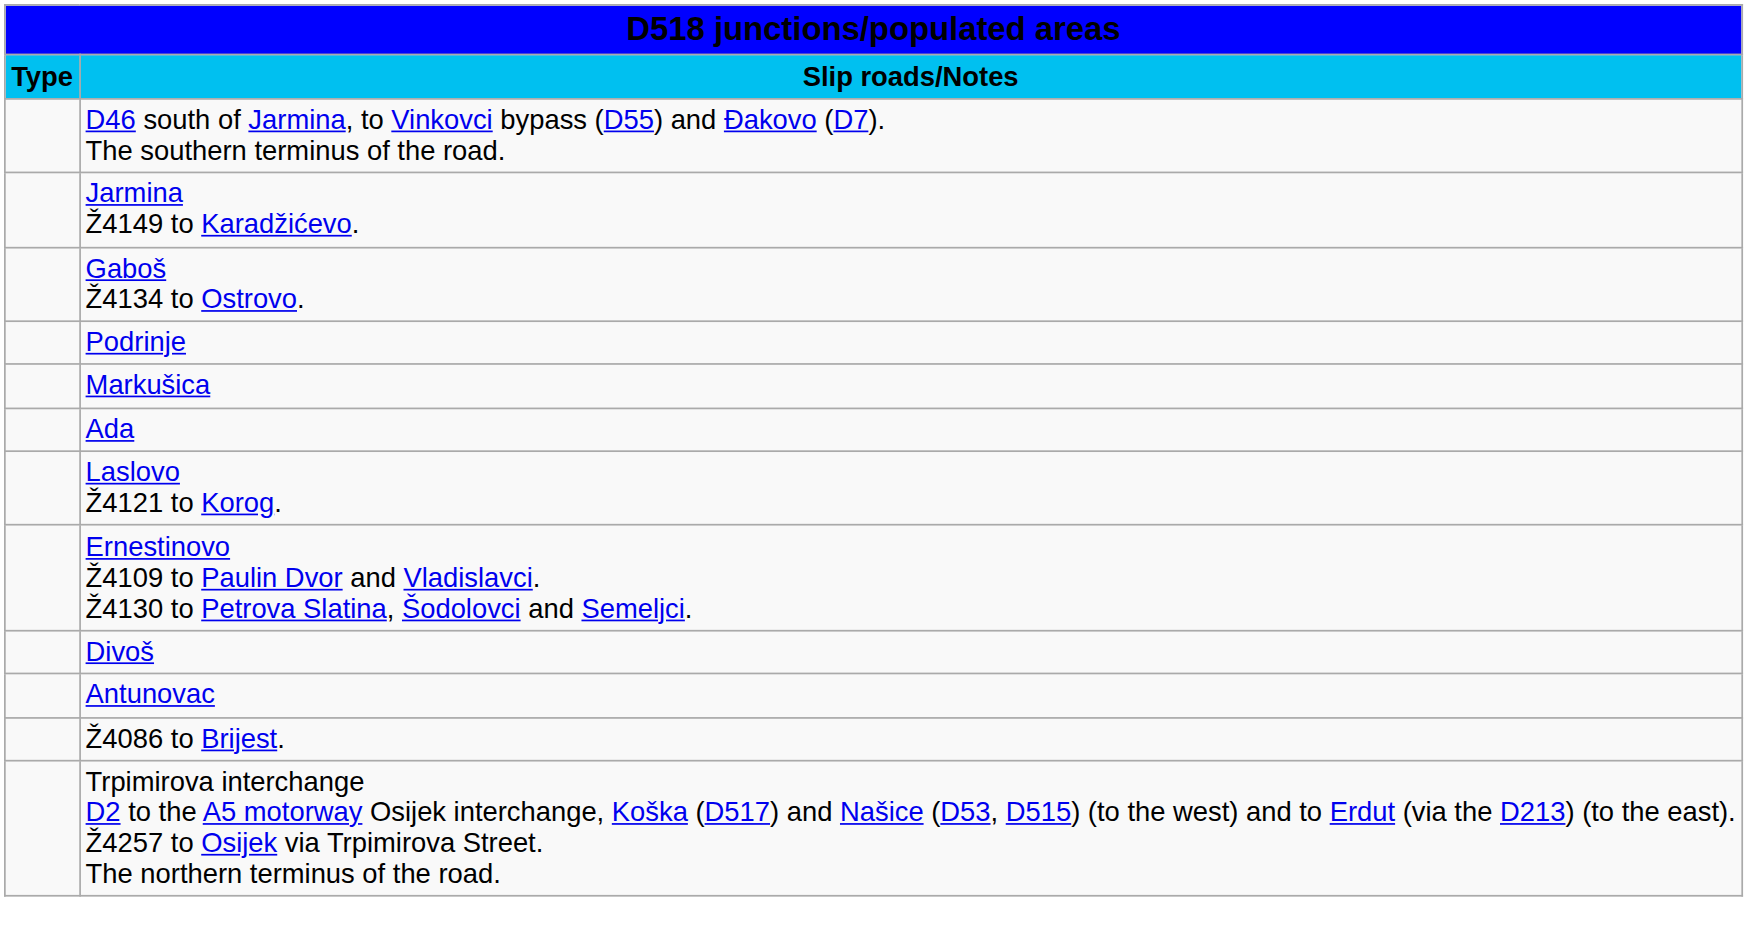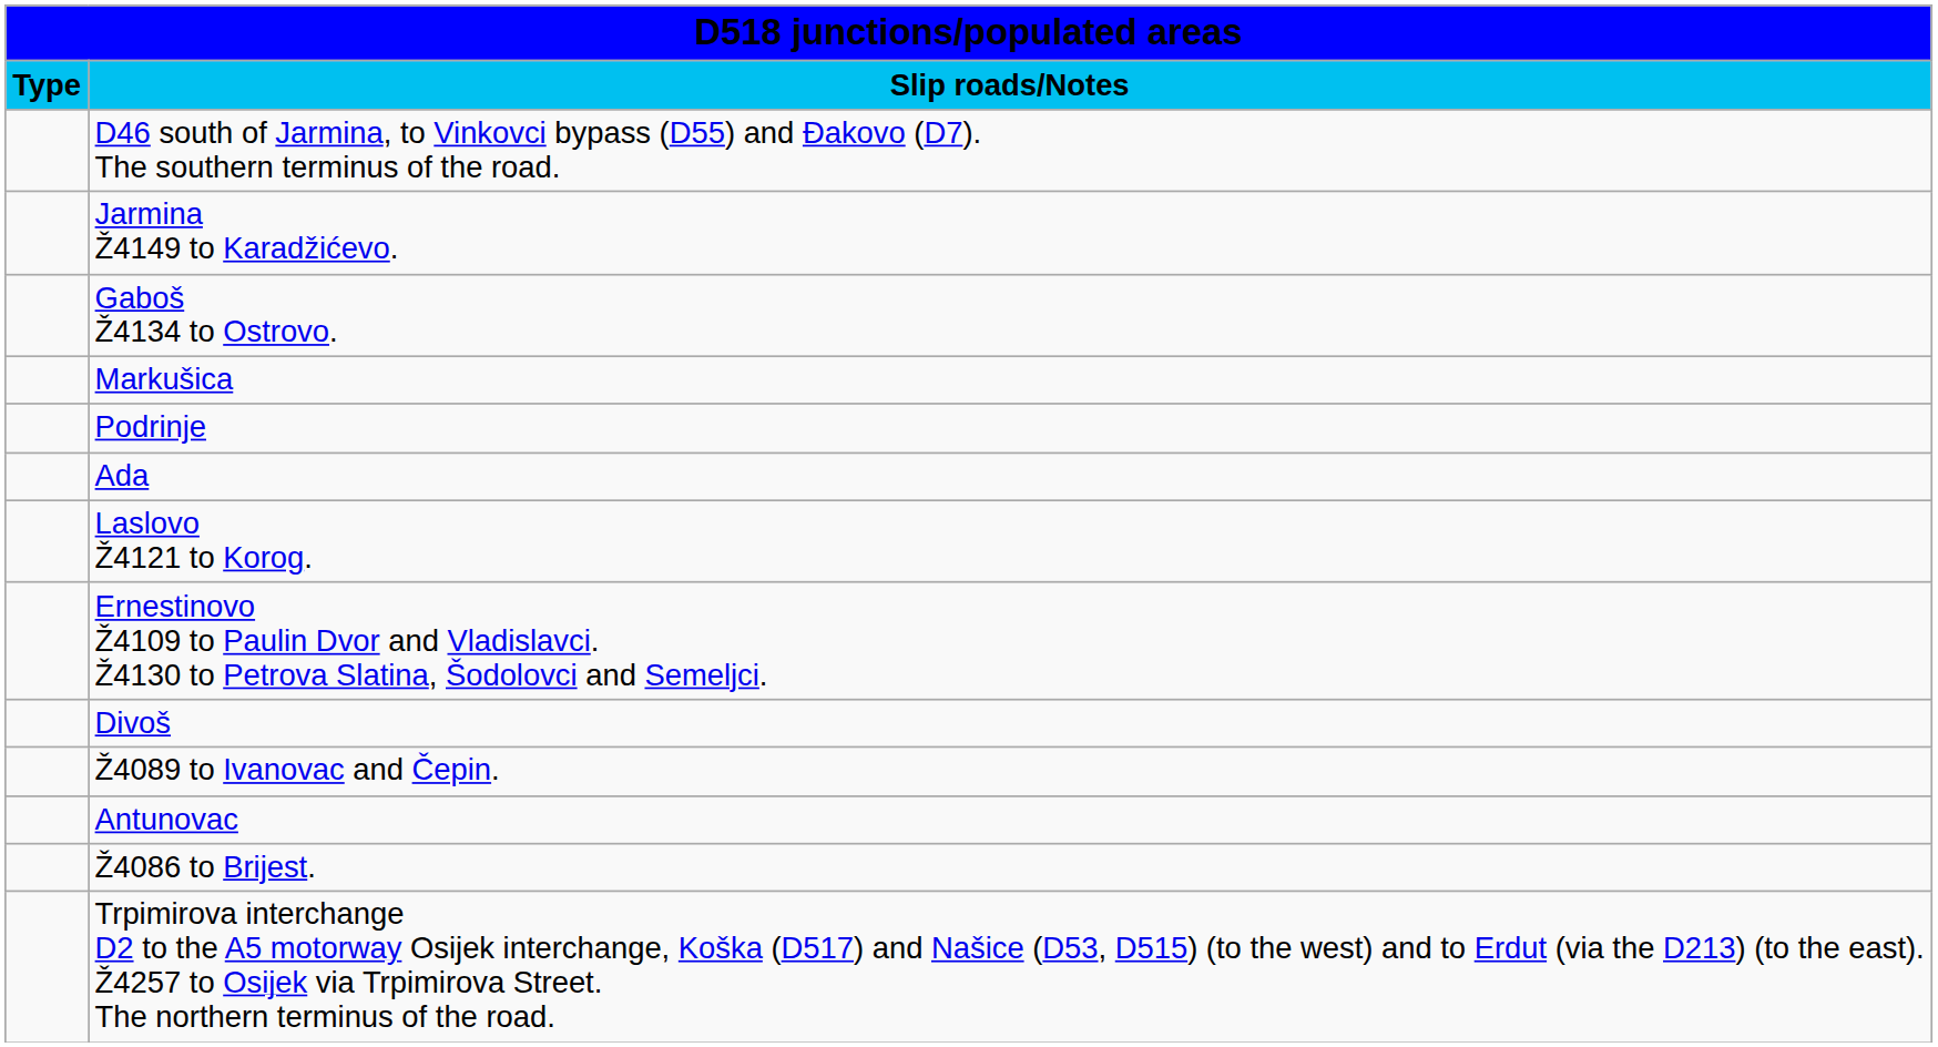 <table class="wikitable">
 <tr>
 <td colspan=2 bgcolor=blue align=center style=margin-top:15><span><big><strong>D518 junctions/populated areas</strong></big></span></td>
 </tr>
 <tr>
 <td align=center bgcolor=00c0f0><strong>Type</strong></td>
 <td align=center bgcolor=00c0f0><strong>Slip roads/Notes</strong></td>
 </tr>
 <tr>
 <td></td>
 <td> <a href='#'>D46</a> south of <a href='#'>Jarmina</a>, to <a href='#'>Vinkovci</a> bypass (<a href='#'>D55</a>) and <a href='#'>Đakovo</a> (<a href='#'>D7</a>).<br>The southern terminus of the road.</td>
 </tr>
 <tr>
 <td></td>
 <td><a href='#'>Jarmina</a><br>Ž4149 to <a href='#'>Karadžićevo</a>.</td>
 </tr>
 <tr>
 <td></td>
 <td><a href='#'>Gaboš</a><br>Ž4134 to <a href='#'>Ostrovo</a>.</td>
 </tr>
 <tr>
 <td></td>
-<td><a href='#'>Podrinje</a></td>
+<td><a href='#'>Markušica</a></td>
 </tr>
 <tr>
 <td></td>
-<td><a href='#'>Markušica</a></td>
+<td><a href='#'>Podrinje</a></td>
 </tr>
 <tr>
 <td></td>
 <td><a href='#'>Ada</a></td>
 </tr>
 <tr>
 <td></td>
 <td><a href='#'>Laslovo</a><br>Ž4121 to <a href='#'>Korog</a>.</td>
 </tr>
 <tr>
 <td></td>
 <td><a href='#'>Ernestinovo</a><br>Ž4109 to <a href='#'>Paulin Dvor</a> and <a href='#'>Vladislavci</a>.<br>Ž4130 to <a href='#'>Petrova Slatina</a>, <a href='#'>Šodolovci</a> and <a href='#'>Semeljci</a>.</td>
 </tr>
 <tr>
 <td></td>
 <td><a href='#'>Divoš</a></td>
 </tr>
 <tr>
 <td></td>
+<td>Ž4089 to <a href='#'>Ivanovac</a> and <a href='#'>Čepin</a>.</td>
+</tr>
+<tr>
+<td></td>
 <td><a href='#'>Antunovac</a></td>
 </tr>
 <tr>
 <td></td>
 <td>Ž4086 to <a href='#'>Brijest</a>.</td>
 </tr>
 <tr>
 <td></td>
 <td>Trpimirova interchange<br> <a href='#'>D2</a> to the <a href='#'>A5 motorway</a> Osijek interchange, <a href='#'>Koška</a> (<a href='#'>D517</a>) and <a href='#'>Našice</a> (<a href='#'>D53</a>, <a href='#'>D515</a>) (to the west) and to <a href='#'>Erdut</a> (via the <a href='#'>D213</a>) (to the east).<br>Ž4257 to <a href='#'>Osijek</a> via Trpimirova Street.<br>The northern terminus of the road.</td>
 </tr>
 </table>
